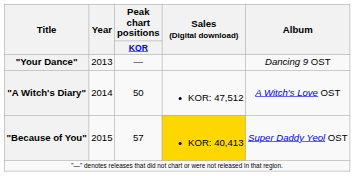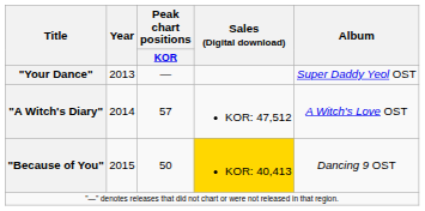 <table class="wikitable plainrowheaders" style="text-align:center">
 <tr>
 <th scope="col" rowspan="2">Title</th>
 <th scope="col" rowspan="2">Year</th>
 <th scope="col" colspan="1">Peak chart <br>positions</th>
 <th scope="col" rowspan="2">Sales<br><small>(Digital download)</small></th>
 <th scope="col" rowspan="2">Album</th>
 </tr>
 <tr>
 <th scope="col" style="width:3em;font-size:90%;"><a href='#'>KOR</a><br></th>
 </tr>
 <tr>
 <th scope="row">"Your Dance" </th>
 <td>2013</td>
 <td>—</td>
 <td></td>
-<td><em>Dancing 9</em> OST</td>
+<td><em><a href='#'>Super Daddy Yeol</a></em> OST</td>
 </tr>
 <tr>
 <th scope="row">"A Witch's Diary"</th>
 <td>2014</td>
-<td>50</td>
+<td>57</td>
 <td><br><ul><li>KOR: 47,512</li></ul></td>
 <td><em><a href='#'>A Witch's Love</a></em> OST</td>
 </tr>
 <tr>
 <th scope="row">"Because of You"</th>
 <td>2015</td>
-<td>57</td>
+<td>50</td>
 <td style="background: gold;"><br><ul><li>KOR: 40,413</li></ul></td>
-<td><em><a href='#'>Super Daddy Yeol</a></em> OST</td>
+<td><em>Dancing 9</em> OST</td>
 </tr>
 <tr>
 <td colspan="6" style="font-size:8pt">"—" denotes releases that did not chart or were not released in that region.</td>
 </tr>
 </table>
